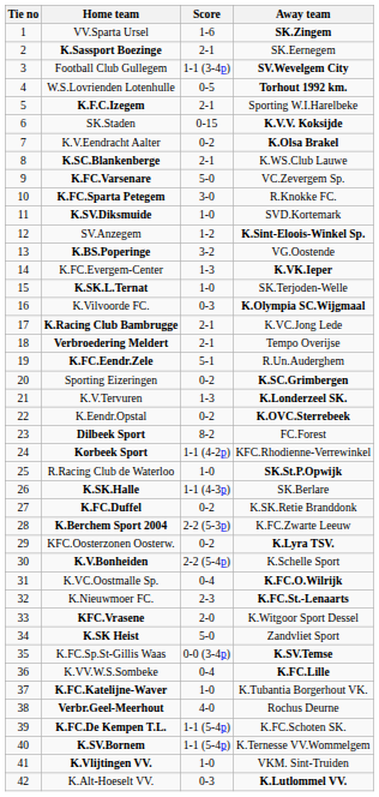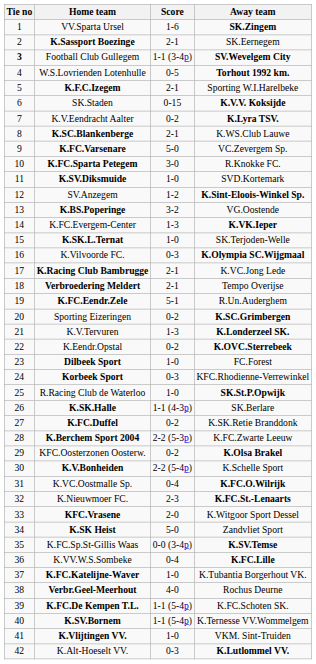 <table class="wikitable" style="text-align: center">
 <tr>
 <th>Tie no</th>
 <th>Home team</th>
 <th>Score</th>
 <th>Away team</th>
 </tr>
 <tr>
 <td>1</td>
 <td>VV.Sparta Ursel</td>
 <td>1-6</td>
 <td><strong>SK.Zingem</strong></td>
 </tr>
 <tr>
 <td>2</td>
 <td><strong>K.Sassport Boezinge</strong></td>
 <td>2-1</td>
 <td>SK.Eernegem</td>
 </tr>
 <tr>
-<td>3</td>
+<td><strong>3</strong></td>
 <td>Football Club Gullegem</td>
 <td>1-1 (3-4<a href='#'>p</a>)</td>
 <td><strong>SV.Wevelgem City</strong></td>
 </tr>
 <tr>
 <td>4</td>
 <td>W.S.Lovrienden Lotenhulle</td>
 <td>0-5</td>
 <td><strong>Torhout 1992 km.</strong></td>
 </tr>
 <tr>
 <td>5</td>
 <td><strong>K.F.C.Izegem</strong></td>
 <td>2-1</td>
 <td>Sporting W.I.Harelbeke</td>
 </tr>
 <tr>
 <td>6</td>
 <td>SK.Staden</td>
 <td>0-15</td>
 <td><strong>K.V.V. Koksijde</strong></td>
 </tr>
 <tr>
 <td>7</td>
 <td>K.V.Eendracht Aalter</td>
 <td>0-2</td>
-<td><strong>K.Olsa Brakel</strong></td>
+<td><strong>K.Lyra TSV.</strong></td>
 </tr>
 <tr>
 <td>8</td>
 <td><strong>K.SC.Blankenberge</strong></td>
 <td>2-1</td>
 <td>K.WS.Club Lauwe</td>
 </tr>
 <tr>
 <td>9</td>
 <td><strong>K.FC.Varsenare</strong></td>
 <td>5-0</td>
 <td>VC.Zevergem Sp.</td>
 </tr>
 <tr>
 <td>10</td>
 <td><strong>K.FC.Sparta Petegem</strong></td>
 <td>3-0</td>
 <td>R.Knokke FC.</td>
 </tr>
 <tr>
 <td>11</td>
 <td><strong>K.SV.Diksmuide</strong></td>
 <td>1-0</td>
 <td>SVD.Kortemark</td>
 </tr>
 <tr>
 <td>12</td>
 <td>SV.Anzegem</td>
 <td>1-2</td>
 <td><strong>K.Sint-Eloois-Winkel Sp.</strong></td>
 </tr>
 <tr>
 <td>13</td>
 <td><strong>K.BS.Poperinge</strong></td>
 <td>3-2</td>
 <td>VG.Oostende</td>
 </tr>
 <tr>
 <td>14</td>
 <td>K.FC.Evergem-Center</td>
 <td>1-3</td>
 <td><strong>K.VK.Ieper</strong></td>
 </tr>
 <tr>
 <td>15</td>
 <td><strong>K.SK.L.Ternat</strong></td>
 <td>1-0</td>
 <td>SK.Terjoden-Welle</td>
 </tr>
 <tr>
 <td>16</td>
 <td>K.Vilvoorde FC.</td>
 <td>0-3</td>
 <td><strong>K.Olympia SC.Wijgmaal</strong></td>
 </tr>
 <tr>
 <td>17</td>
 <td><strong>K.Racing Club Bambrugge</strong></td>
 <td>2-1</td>
 <td>K.VC.Jong Lede</td>
 </tr>
 <tr>
 <td>18</td>
 <td><strong>Verbroedering Meldert</strong></td>
 <td>2-1</td>
 <td>Tempo Overijse</td>
 </tr>
 <tr>
 <td>19</td>
 <td><strong>K.FC.Eendr.Zele</strong></td>
 <td>5-1</td>
 <td>R.Un.Auderghem</td>
 </tr>
 <tr>
 <td>20</td>
 <td>Sporting Eizeringen</td>
 <td>0-2</td>
 <td><strong>K.SC.Grimbergen</strong></td>
 </tr>
 <tr>
 <td>21</td>
 <td>K.V.Tervuren</td>
 <td>1-3</td>
 <td><strong>K.Londerzeel SK.</strong></td>
 </tr>
 <tr>
 <td>22</td>
 <td>K.Eendr.Opstal</td>
 <td>0-2</td>
 <td><strong>K.OVC.Sterrebeek</strong></td>
 </tr>
 <tr>
 <td>23</td>
 <td><strong>Dilbeek Sport</strong></td>
-<td>8-2</td>
+<td>1-0</td>
 <td>FC.Forest</td>
 </tr>
 <tr>
 <td>24</td>
 <td><strong>Korbeek Sport</strong></td>
-<td>1-1 (4-2<a href='#'>p</a>)</td>
+<td>0-3</td>
 <td>KFC.Rhodienne-Verrewinkel</td>
 </tr>
 <tr>
 <td>25</td>
 <td>R.Racing Club de Waterloo</td>
 <td>1-0</td>
 <td><strong>SK.St.P.Opwijk</strong></td>
 </tr>
 <tr>
 <td>26</td>
 <td><strong>K.SK.Halle</strong></td>
 <td>1-1 (4-3<a href='#'>p</a>)</td>
 <td>SK.Berlare</td>
 </tr>
 <tr>
 <td>27</td>
 <td><strong>K.FC.Duffel</strong></td>
 <td>0-2</td>
 <td>K.SK.Retie Branddonk</td>
 </tr>
 <tr>
 <td>28</td>
 <td><strong>K.Berchem Sport 2004</strong></td>
 <td>2-2 (5-3<a href='#'>p</a>)</td>
 <td>K.FC.Zwarte Leeuw</td>
 </tr>
 <tr>
 <td>29</td>
 <td>KFC.Oosterzonen Oosterw.</td>
 <td>0-2</td>
-<td><strong>K.Lyra TSV.</strong></td>
+<td><strong>K.Olsa Brakel</strong></td>
 </tr>
 <tr>
 <td>30</td>
 <td><strong>K.V.Bonheiden</strong></td>
 <td>2-2 (5-4<a href='#'>p</a>)</td>
 <td>K.Schelle Sport</td>
 </tr>
 <tr>
 <td>31</td>
 <td>K.VC.Oostmalle Sp.</td>
 <td>0-4</td>
 <td><strong>K.FC.O.Wilrijk</strong></td>
 </tr>
 <tr>
 <td>32</td>
 <td>K.Nieuwmoer FC.</td>
 <td>2-3</td>
 <td><strong>K.FC.St.-Lenaarts</strong></td>
 </tr>
 <tr>
 <td>33</td>
 <td><strong>KFC.Vrasene</strong></td>
 <td>2-0</td>
 <td>K.Witgoor Sport Dessel</td>
 </tr>
 <tr>
 <td>34</td>
 <td><strong>K.SK Heist</strong></td>
 <td>5-0</td>
 <td>Zandvliet Sport</td>
 </tr>
 <tr>
 <td>35</td>
 <td>K.FC.Sp.St-Gillis Waas</td>
 <td>0-0 (3-4<a href='#'>p</a>)</td>
 <td><strong>K.SV.Temse</strong></td>
 </tr>
 <tr>
 <td>36</td>
 <td>K.VV.W.S.Sombeke</td>
 <td>0-4</td>
 <td><strong>K.FC.Lille</strong></td>
 </tr>
 <tr>
 <td>37</td>
 <td><strong>K.FC.Katelijne-Waver</strong></td>
 <td>1-0</td>
 <td>K.Tubantia Borgerhout VK.</td>
 </tr>
 <tr>
 <td>38</td>
 <td><strong>Verbr.Geel-Meerhout</strong></td>
 <td>4-0</td>
 <td>Rochus Deurne</td>
 </tr>
 <tr>
 <td>39</td>
 <td><strong>K.FC.De Kempen T.L.</strong></td>
 <td>1-1 (5-4<a href='#'>p</a>)</td>
 <td>K.FC.Schoten SK.</td>
 </tr>
 <tr>
 <td>40</td>
 <td><strong>K.SV.Bornem</strong></td>
 <td>1-1 (5-4<a href='#'>p</a>)</td>
 <td>K.Ternesse VV.Wommelgem</td>
 </tr>
 <tr>
 <td>41</td>
 <td><strong>K.Vlijtingen VV.</strong></td>
 <td>1-0</td>
 <td>VKM. Sint-Truiden</td>
 </tr>
 <tr>
 <td>42</td>
 <td>K.Alt-Hoeselt VV.</td>
 <td>0-3</td>
 <td><strong>K.Lutlommel VV.</strong></td>
 </tr>
 </table>
